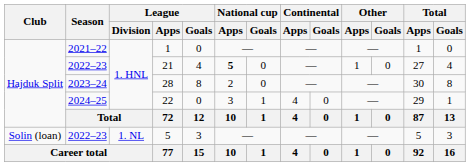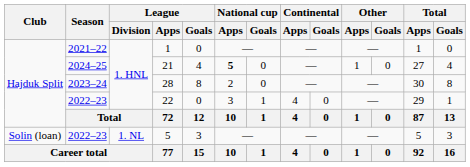 <table class="wikitable" style="text-align:center">
 <tr>
 <th rowspan="2">Club</th>
 <th rowspan="2">Season</th>
 <th colspan="3">League</th>
 <th colspan="2">National cup</th>
 <th colspan="2">Continental</th>
 <th colspan="2">Other</th>
 <th colspan="2">Total</th>
 </tr>
 <tr>
 <th>Division</th>
 <th>Apps</th>
 <th>Goals</th>
 <th>Apps</th>
 <th>Goals</th>
 <th>Apps</th>
 <th>Goals</th>
 <th>Apps</th>
 <th>Goals</th>
 <th>Apps</th>
 <th>Goals</th>
 </tr>
 <tr>
 <td rowspan="5"><a href='#'>Hajduk Split</a></td>
 <td><a href='#'>2021–22</a></td>
 <td rowspan="4"><a href='#'>1. HNL</a></td>
 <td>1</td>
 <td>0</td>
 <td colspan="2">—</td>
 <td colspan="2">—</td>
 <td colspan="2">—</td>
 <td>1</td>
 <td>0</td>
 </tr>
 <tr>
-<td><a href='#'>2022–23</a></td>
+<td><a href='#'>2024–25</a></td>
 <td>21</td>
 <td>4</td>
 <td><strong>5</strong></td>
 <td>0</td>
 <td colspan="2">—</td>
 <td>1</td>
 <td>0</td>
 <td>27</td>
 <td>4</td>
 </tr>
 <tr>
 <td><a href='#'>2023–24</a></td>
 <td>28</td>
 <td>8</td>
 <td>2</td>
 <td>0</td>
 <td colspan="2">—</td>
 <td colspan="2">—</td>
 <td>30</td>
 <td>8</td>
 </tr>
 <tr>
-<td><a href='#'>2024–25</a></td>
+<td><a href='#'>2022–23</a></td>
 <td>22</td>
 <td>0</td>
 <td>3</td>
 <td>1</td>
 <td>4</td>
 <td>0</td>
 <td colspan="2">—</td>
 <td>29</td>
 <td>1</td>
 </tr>
 <tr>
 <th colspan="2">Total</th>
 <th>72</th>
 <th>12</th>
 <th>10</th>
 <th>1</th>
 <th>4</th>
 <th>0</th>
 <th>1</th>
 <th>0</th>
 <th>87</th>
 <th>13</th>
 </tr>
 <tr>
 <td><a href='#'>Solin</a> (loan)</td>
 <td><a href='#'>2022–23</a></td>
 <td><a href='#'>1. NL</a></td>
 <td>5</td>
 <td>3</td>
 <td colspan="2">—</td>
 <td colspan="2">—</td>
 <td colspan="2">—</td>
 <td>5</td>
 <td>3</td>
 </tr>
 <tr>
 <th colspan="3">Career total</th>
 <th>77</th>
 <th>15</th>
 <th>10</th>
 <th>1</th>
 <th>4</th>
 <th>0</th>
 <th>1</th>
 <th>0</th>
 <th>92</th>
 <th>16</th>
 </tr>
 </table>
